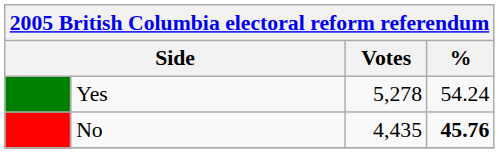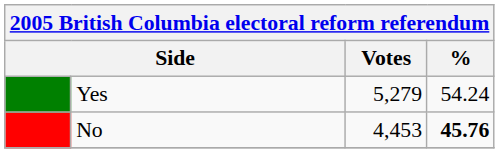 <table class="wikitable" style="font-size: 95%; clear:both">
 <tr style="background-color:#E9E9E9">
 <th colspan=4><a href='#'>2005 British Columbia electoral reform referendum</a></th>
 </tr>
 <tr style="background-color:#E9E9E9">
 <th colspan=2 style="width: 130px">Side</th>
 <th style="width: 50px">Votes</th>
 <th style="width: 40px">%</th>
 </tr>
 <tr>
 <td bgcolor="green"></td>
 <td>Yes</td>
-<td align="right">5,278</td>
+<td align="right">5,279</td>
 <td align="right">54.24</td>
 </tr>
 <tr>
 <td bgcolor="red"></td>
 <td>No</td>
-<td align="right">4,435</td>
+<td align="right">4,453</td>
 <td align="right"><strong>45.76</strong></td>
 </tr>
 <tr>
 </tr>
 </table>
